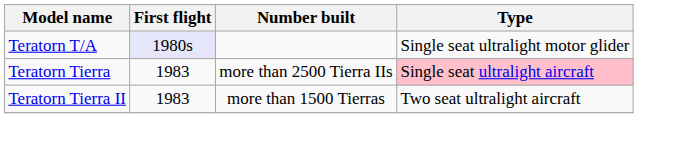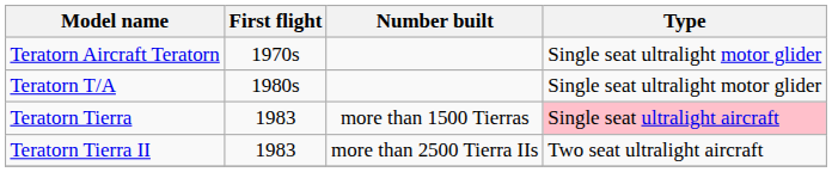 <table class="wikitable sortable">
 <tr>
 <th>Model name</th>
 <th>First flight</th>
 <th>Number built</th>
 <th>Type</th>
 </tr>
 <tr>
+<td align=left><a href='#'>Teratorn Aircraft Teratorn</a></td>
+<td align=center>1970s</td>
+<td align=center></td>
+<td align=left>Single seat ultralight <a href='#'>motor glider</a></td>
+</tr>
+<tr>
 <td align=left><a href='#'>Teratorn T/A</a></td>
-<td align=center style="background: lavender;">1980s</td>
+<td align=center>1980s</td>
 <td align=center></td>
 <td align=left>Single seat ultralight motor glider</td>
 </tr>
 <tr>
 <td align=left><a href='#'>Teratorn Tierra</a></td>
 <td align=center>1983</td>
-<td align=center>more than 2500 Tierra IIs</td>
+<td align=center>more than 1500 Tierras</td>
 <td align=left style="background: pink;">Single seat <a href='#'>ultralight aircraft</a></td>
 </tr>
 <tr>
 <td align=left><a href='#'>Teratorn Tierra II</a></td>
 <td align=center>1983</td>
-<td align=center>more than 1500 Tierras</td>
+<td align=center>more than 2500 Tierra IIs</td>
 <td align=left>Two seat ultralight aircraft</td>
 </tr>
 <tr>
 </tr>
 </table>
